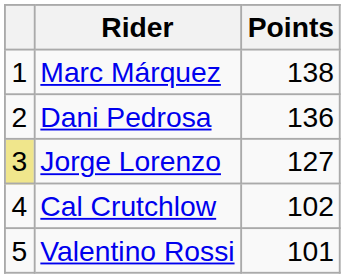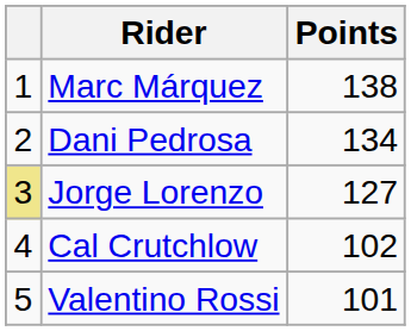 <table class="wikitable" style="font-size: 95%;">
 <tr>
 <th></th>
 <th>Rider</th>
 <th>Points</th>
 </tr>
 <tr>
 <td align=center>1</td>
 <td> <a href='#'>Marc Márquez</a></td>
 <td align=right>138</td>
 </tr>
 <tr>
 <td align=center>2</td>
 <td> <a href='#'>Dani Pedrosa</a></td>
-<td align=right>136</td>
+<td align=right>134</td>
 </tr>
 <tr>
 <td align=center style="background: khaki;">3</td>
 <td> <a href='#'>Jorge Lorenzo</a></td>
 <td align=right>127</td>
 </tr>
 <tr>
 <td align=center>4</td>
 <td> <a href='#'>Cal Crutchlow</a></td>
 <td align=right>102</td>
 </tr>
 <tr>
 <td align=center>5</td>
 <td> <a href='#'>Valentino Rossi</a></td>
 <td align=right>101</td>
 </tr>
 </table>
